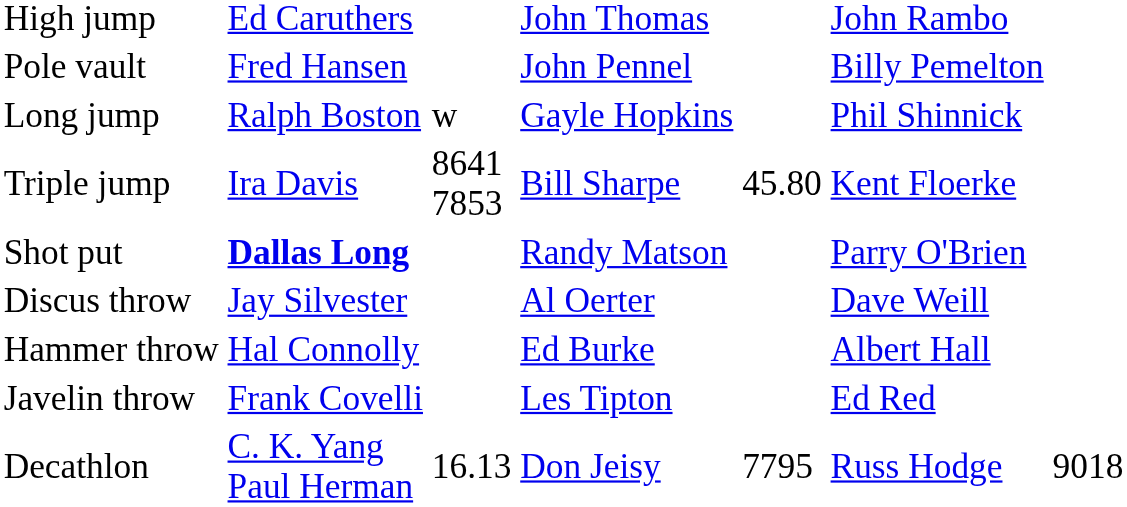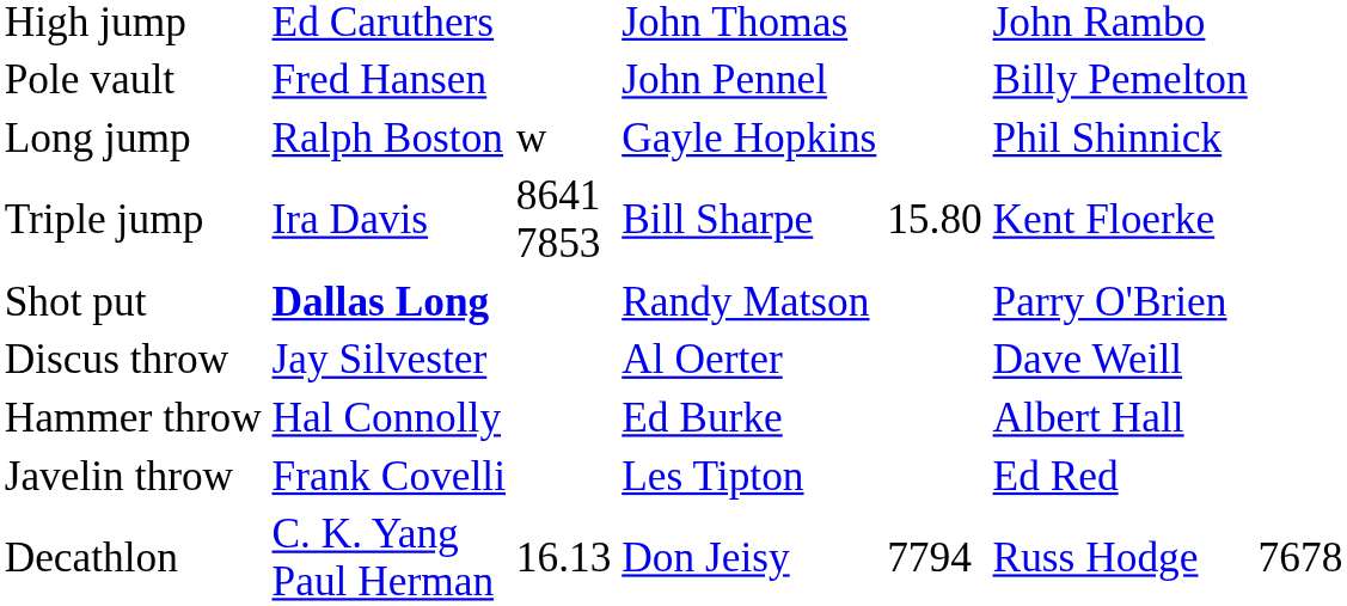 <table>
 <tr>
 <td>High jump</td>
 <td><a href='#'>Ed Caruthers</a></td>
 <td></td>
 <td><a href='#'>John Thomas</a></td>
 <td></td>
 <td><a href='#'>John Rambo</a></td>
 <td></td>
 </tr>
 <tr>
 <td>Pole vault</td>
 <td><a href='#'>Fred Hansen</a></td>
 <td></td>
 <td><a href='#'>John Pennel</a></td>
 <td></td>
 <td><a href='#'>Billy Pemelton</a></td>
 <td></td>
 </tr>
 <tr>
 <td>Long jump</td>
 <td><a href='#'>Ralph Boston</a></td>
 <td>w <br> <strong></strong></td>
 <td><a href='#'>Gayle Hopkins</a></td>
 <td></td>
 <td><a href='#'>Phil Shinnick</a></td>
 <td></td>
 </tr>
 <tr>
 <td>Triple jump</td>
 <td><a href='#'>Ira Davis</a></td>
 <td>8641<br>7853</td>
 <td><a href='#'>Bill Sharpe</a></td>
-<td> 45.80</td>
+<td> 15.80</td>
 <td><a href='#'>Kent Floerke</a></td>
 <td></td>
 </tr>
 <tr>
 <td>Shot put</td>
 <td><strong><a href='#'>Dallas Long</a></strong></td>
 <td></td>
 <td><a href='#'>Randy Matson</a></td>
 <td></td>
 <td><a href='#'>Parry O'Brien</a></td>
 <td></td>
 </tr>
 <tr>
 <td>Discus throw</td>
 <td><a href='#'>Jay Silvester</a></td>
 <td></td>
 <td><a href='#'>Al Oerter</a></td>
 <td></td>
 <td><a href='#'>Dave Weill</a></td>
 <td></td>
 </tr>
 <tr>
 <td>Hammer throw</td>
 <td><a href='#'>Hal Connolly</a></td>
 <td></td>
 <td><a href='#'>Ed Burke</a></td>
 <td></td>
 <td><a href='#'>Albert Hall</a></td>
 <td></td>
 </tr>
 <tr>
 <td>Javelin throw</td>
 <td><a href='#'>Frank Covelli</a></td>
 <td></td>
 <td><a href='#'>Les Tipton</a></td>
 <td></td>
 <td><a href='#'>Ed Red</a></td>
 <td></td>
 </tr>
 <tr>
 <td>Decathlon</td>
 <td><a href='#'>C. K. Yang</a> <br><a href='#'>Paul Herman</a></td>
 <td> 16.13</td>
 <td><a href='#'>Don Jeisy</a></td>
-<td>7795</td>
+<td>7794</td>
 <td><a href='#'>Russ Hodge</a></td>
-<td>9018</td>
+<td>7678</td>
 </tr>
 </table>
